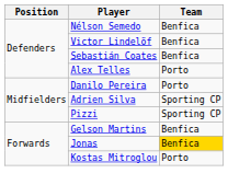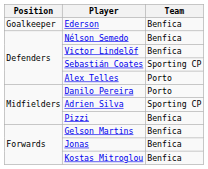 <table class="wikitable">
 <tr>
 <th>Position</th>
 <th>Player</th>
 <th>Team</th>
+</tr>
+<tr>
+<td>Goalkeeper</td>
+<td> <a href='#'>Ederson</a></td>
+<td>Benfica</td>
 </tr>
 <tr>
 <td rowspan="4">Defenders</td>
 <td> <a href='#'>Nélson Semedo</a></td>
 <td>Benfica</td>
 </tr>
 <tr>
 <td> <a href='#'>Victor Lindelöf</a></td>
 <td>Benfica</td>
 </tr>
 <tr>
 <td> <a href='#'>Sebastián Coates</a></td>
-<td>Benfica</td>
+<td>Sporting CP</td>
 </tr>
 <tr>
 <td> <a href='#'>Alex Telles</a></td>
 <td>Porto</td>
 </tr>
 <tr>
 <td rowspan="3">Midfielders</td>
 <td> <a href='#'>Danilo Pereira</a></td>
 <td>Porto</td>
 </tr>
 <tr>
 <td> <a href='#'>Adrien Silva</a></td>
 <td>Sporting CP</td>
 </tr>
 <tr>
 <td> <a href='#'>Pizzi</a></td>
-<td>Sporting CP</td>
+<td>Benfica</td>
 </tr>
 <tr>
 <td rowspan="3">Forwards</td>
 <td> <a href='#'>Gelson Martins</a></td>
 <td>Benfica</td>
 </tr>
 <tr>
 <td> <a href='#'>Jonas</a></td>
-<td style="background: gold;">Benfica</td>
+<td>Benfica</td>
 </tr>
 <tr>
 <td> <a href='#'>Kostas Mitroglou</a></td>
-<td>Porto</td>
+<td>Benfica</td>
 </tr>
 </table>
